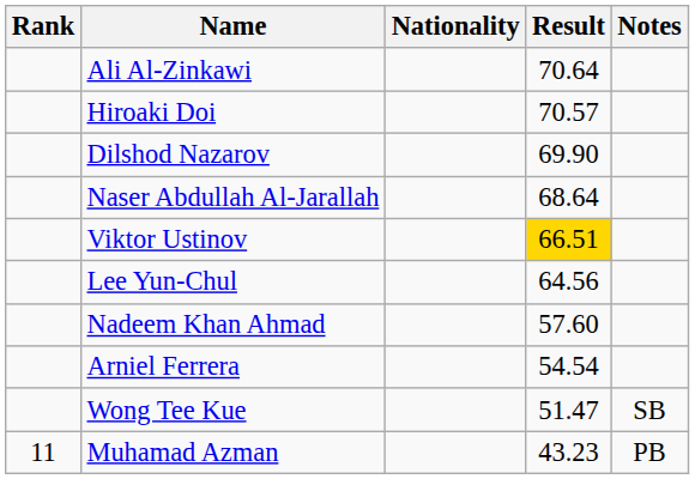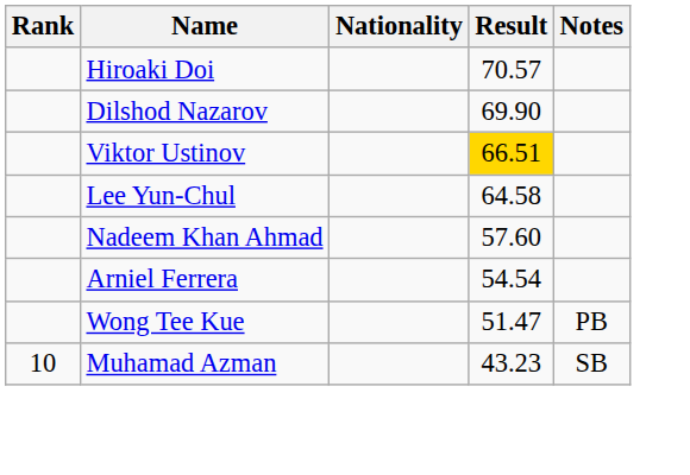 <table class="wikitable sortable" style="text-align:center">
 <tr>
 <th>Rank</th>
 <th>Name</th>
 <th>Nationality</th>
 <th>Result</th>
 <th>Notes</th>
-</tr>
-<tr>
-<td></td>
-<td align=left><a href='#'>Ali Al-Zinkawi</a></td>
-<td align=left></td>
-<td>70.64</td>
-<td></td>
 </tr>
 <tr>
 <td></td>
 <td align=left><a href='#'>Hiroaki Doi</a></td>
 <td align=left></td>
 <td>70.57</td>
 <td></td>
 </tr>
 <tr>
 <td></td>
 <td align=left><a href='#'>Dilshod Nazarov</a></td>
 <td align=left></td>
 <td>69.90</td>
 <td></td>
 </tr>
 <tr>
 <td></td>
-<td align=left><a href='#'>Naser Abdullah Al-Jarallah</a></td>
-<td align=left></td>
-<td>68.64</td>
-<td></td>
-</tr>
-<tr>
-<td></td>
 <td align=left><a href='#'>Viktor Ustinov</a></td>
 <td align=left></td>
 <td style="background: gold;">66.51</td>
 <td></td>
 </tr>
 <tr>
 <td></td>
 <td align=left><a href='#'>Lee Yun-Chul</a></td>
 <td align=left></td>
-<td>64.56</td>
+<td>64.58</td>
 <td></td>
 </tr>
 <tr>
 <td></td>
 <td align=left><a href='#'>Nadeem Khan Ahmad</a></td>
 <td align=left></td>
 <td>57.60</td>
 <td></td>
 </tr>
 <tr>
 <td></td>
 <td align=left><a href='#'>Arniel Ferrera</a></td>
 <td align=left></td>
 <td>54.54</td>
 <td></td>
 </tr>
 <tr>
 <td></td>
 <td align=left><a href='#'>Wong Tee Kue</a></td>
 <td align=left></td>
 <td>51.47</td>
-<td>SB</td>
+<td>PB</td>
 </tr>
 <tr>
-<td>11</td>
+<td>10</td>
 <td align=left><a href='#'>Muhamad Azman</a></td>
 <td align=left></td>
 <td>43.23</td>
-<td>PB</td>
+<td>SB</td>
 </tr>
 </table>
